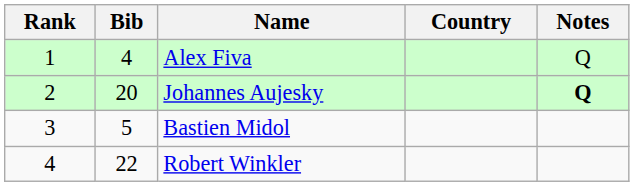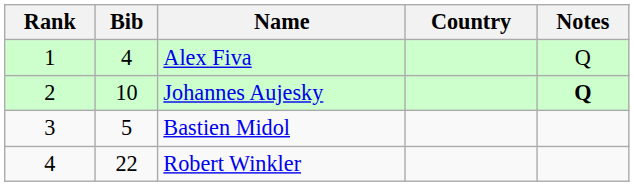 <table class="wikitable" style="text-align:center; width:450px">
 <tr>
 <th>Rank</th>
 <th>Bib</th>
 <th>Name</th>
 <th>Country</th>
 <th>Notes</th>
 </tr>
 <tr bgcolor=ccffcc>
 <td>1</td>
 <td>4</td>
 <td align=left><a href='#'>Alex Fiva</a></td>
 <td align=left></td>
 <td>Q</td>
 </tr>
 <tr bgcolor=ccffcc>
 <td>2</td>
-<td>20</td>
+<td>10</td>
 <td align=left><a href='#'>Johannes Aujesky</a></td>
 <td align=left></td>
 <td><strong>Q</strong></td>
 </tr>
 <tr>
 <td>3</td>
 <td>5</td>
 <td align=left><a href='#'>Bastien Midol</a></td>
 <td align=left></td>
 <td></td>
 </tr>
 <tr>
 <td>4</td>
 <td>22</td>
 <td align=left><a href='#'>Robert Winkler</a></td>
 <td align=left></td>
 <td></td>
 </tr>
 </table>
